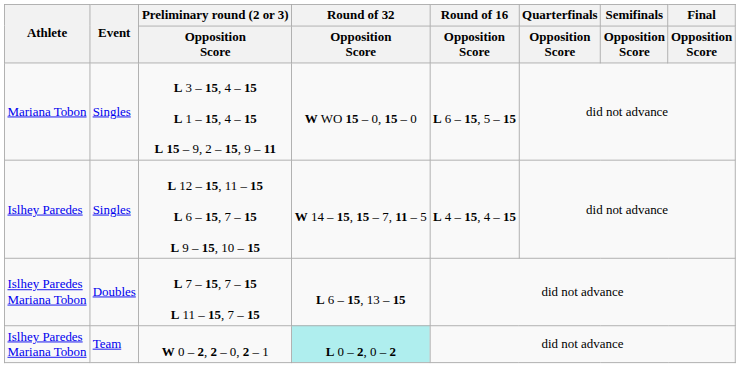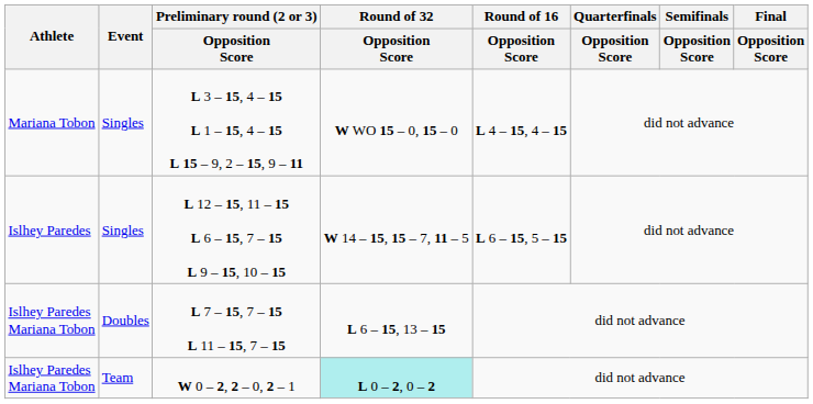 <table class="wikitable" style="font-size:90%;">
 <tr>
 <th rowspan=2>Athlete</th>
 <th rowspan=2>Event</th>
 <th>Preliminary round (2 or 3)</th>
 <th>Round of 32</th>
 <th>Round of 16</th>
 <th>Quarterfinals</th>
 <th>Semifinals</th>
 <th>Final</th>
 </tr>
 <tr>
 <th>Opposition<br>Score</th>
 <th>Opposition<br>Score</th>
 <th>Opposition<br>Score</th>
 <th>Opposition<br>Score</th>
 <th>Opposition<br>Score</th>
 <th>Opposition<br>Score</th>
 </tr>
 <tr>
 <td><a href='#'>Mariana Tobon</a></td>
 <td><a href='#'>Singles</a></td>
 <td align=center><br><strong>L</strong> 3 – <strong>15</strong>, 4 – <strong>15</strong><br><br><strong>L</strong> 1 – <strong>15</strong>, 4 – <strong>15</strong><br><br><strong>L</strong> <strong>15</strong> – 9, 2 – <strong>15</strong>, 9 – <strong>11</strong></td>
 <td align=center><br><strong>W</strong> WO <strong>15</strong> – 0, <strong>15</strong> – 0</td>
-<td align=center><br><strong>L</strong> 6 – <strong>15</strong>, 5 – <strong>15</strong></td>
+<td align=center><br><strong>L</strong> 4 – <strong>15</strong>, 4 – <strong>15</strong></td>
 <td style="text-align:center;" colspan="7">did not advance</td>
 </tr>
 <tr>
 <td><a href='#'>Islhey Paredes</a></td>
 <td><a href='#'>Singles</a></td>
 <td align=center><br><strong>L</strong> 12 – <strong>15</strong>, 11 – <strong>15</strong><br><br><strong>L</strong> 6 – <strong>15</strong>, 7 – <strong>15</strong><br><br><strong>L</strong> 9 – <strong>15</strong>, 10 – <strong>15</strong></td>
 <td align=center><br><strong>W</strong> 14 – <strong>15</strong>, <strong>15</strong> – 7, <strong>11</strong> – 5</td>
-<td align=center><br><strong>L</strong> 4 – <strong>15</strong>, 4 – <strong>15</strong></td>
+<td align=center><br><strong>L</strong> 6 – <strong>15</strong>, 5 – <strong>15</strong></td>
 <td style="text-align:center;" colspan="7">did not advance</td>
 </tr>
 <tr>
 <td><a href='#'>Islhey Paredes</a><br><a href='#'>Mariana Tobon</a></td>
 <td><a href='#'>Doubles</a></td>
 <td align=center><br><strong>L</strong> 7 – <strong>15</strong>, 7 – <strong>15</strong><br><br><strong>L</strong> 11 – <strong>15</strong>, 7 – <strong>15</strong></td>
 <td align=center><br><strong>L</strong> 6 – <strong>15</strong>, 13 – <strong>15</strong></td>
 <td style="text-align:center;" colspan="7">did not advance</td>
 </tr>
 <tr>
 <td><a href='#'>Islhey Paredes</a><br><a href='#'>Mariana Tobon</a></td>
 <td><a href='#'>Team</a></td>
 <td align=center><br><strong>W</strong> 0 – <strong>2</strong>, <strong>2</strong> – 0, <strong>2</strong> – 1</td>
 <td align=center style="background: paleturquoise;"><br><strong>L</strong> 0 – <strong>2</strong>, 0 – <strong>2</strong></td>
 <td style="text-align:center;" colspan="7">did not advance</td>
 </tr>
 </table>
